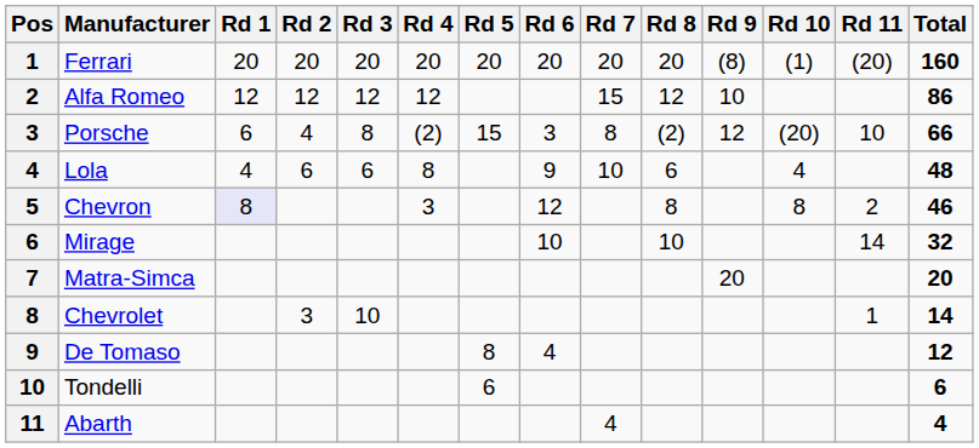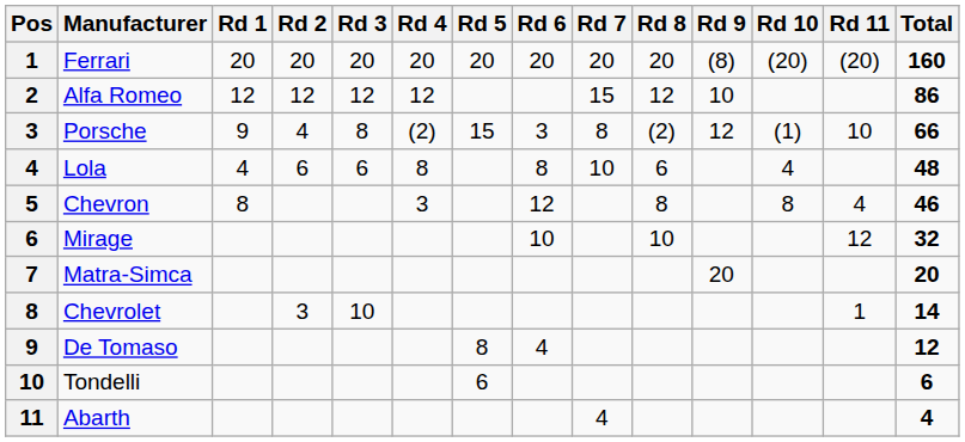 <table class="wikitable" style="font-size: 90%;">
 <tr>
 <th>Pos</th>
 <th>Manufacturer</th>
 <th>Rd 1</th>
 <th>Rd 2</th>
 <th>Rd 3</th>
 <th>Rd 4</th>
 <th>Rd 5</th>
 <th>Rd 6</th>
 <th>Rd 7</th>
 <th>Rd 8</th>
 <th>Rd 9</th>
 <th>Rd 10</th>
 <th>Rd 11</th>
 <th>Total</th>
 </tr>
 <tr>
 <th>1</th>
 <td> <a href='#'>Ferrari</a></td>
 <td align=center>20</td>
 <td align=center>20</td>
 <td align=center>20</td>
 <td align=center>20</td>
 <td align=center>20</td>
 <td align=center>20</td>
 <td align=center>20</td>
 <td align=center>20</td>
 <td align=center>(8)</td>
-<td align=center>(1)</td>
+<td align=center>(20)</td>
 <td align=center>(20)</td>
 <td align=center><strong>160</strong></td>
 </tr>
 <tr>
 <th>2</th>
 <td> <a href='#'>Alfa Romeo</a></td>
 <td align=center>12</td>
 <td align=center>12</td>
 <td align=center>12</td>
 <td align=center>12</td>
 <td></td>
 <td></td>
 <td align=center>15</td>
 <td align=center>12</td>
 <td align=center>10</td>
 <td></td>
 <td></td>
 <td align=center><strong>86</strong></td>
 </tr>
 <tr>
 <th>3</th>
 <td> <a href='#'>Porsche</a></td>
-<td align=center>6</td>
+<td align=center>9</td>
 <td align=center>4</td>
 <td align=center>8</td>
 <td align=center>(2)</td>
 <td align=center>15</td>
 <td align=center>3</td>
 <td align=center>8</td>
 <td align=center>(2)</td>
 <td align=center>12</td>
-<td align=center>(20)</td>
+<td align=center>(1)</td>
 <td align=center>10</td>
 <td align=center><strong>66</strong></td>
 </tr>
 <tr>
 <th>4</th>
 <td> <a href='#'>Lola</a></td>
 <td align=center>4</td>
 <td align=center>6</td>
 <td align=center>6</td>
 <td align=center>8</td>
 <td></td>
-<td align=center>9</td>
+<td align=center>8</td>
 <td align=center>10</td>
 <td align=center>6</td>
 <td></td>
 <td align=center>4</td>
 <td></td>
 <td align=center><strong>48</strong></td>
 </tr>
 <tr>
 <th>5</th>
 <td> <a href='#'>Chevron</a></td>
-<td align=center style="background: lavender;">8</td>
+<td align=center>8</td>
 <td></td>
 <td></td>
 <td align=center>3</td>
 <td></td>
 <td align=center>12</td>
 <td></td>
 <td align=center>8</td>
 <td></td>
 <td align=center>8</td>
-<td align=center>2</td>
+<td align=center>4</td>
 <td align=center><strong>46</strong></td>
 </tr>
 <tr>
 <th>6</th>
 <td> <a href='#'>Mirage</a></td>
 <td></td>
 <td></td>
 <td></td>
 <td></td>
 <td></td>
 <td align=center>10</td>
 <td></td>
 <td align=center>10</td>
 <td></td>
 <td></td>
-<td align=center>14</td>
+<td align=center>12</td>
 <td align=center><strong>32</strong></td>
 </tr>
 <tr>
 <th>7</th>
 <td> <a href='#'>Matra-Simca</a></td>
 <td></td>
 <td></td>
 <td></td>
 <td></td>
 <td></td>
 <td></td>
 <td></td>
 <td></td>
 <td align=center>20</td>
 <td></td>
 <td></td>
 <td align=center><strong>20</strong></td>
 </tr>
 <tr>
 <th>8</th>
 <td> <a href='#'>Chevrolet</a></td>
 <td></td>
 <td align=center>3</td>
 <td align=center>10</td>
 <td></td>
 <td></td>
 <td></td>
 <td></td>
 <td></td>
 <td></td>
 <td></td>
 <td align=center>1</td>
 <td align=center><strong>14</strong></td>
 </tr>
 <tr>
 <th>9</th>
 <td> <a href='#'>De Tomaso</a></td>
 <td></td>
 <td></td>
 <td></td>
 <td></td>
 <td align=center>8</td>
 <td align=center>4</td>
 <td></td>
 <td></td>
 <td></td>
 <td></td>
 <td></td>
 <td align=center><strong>12</strong></td>
 </tr>
 <tr>
 <th>10</th>
 <td> Tondelli</td>
 <td></td>
 <td></td>
 <td></td>
 <td></td>
 <td align=center>6</td>
 <td></td>
 <td></td>
 <td></td>
 <td></td>
 <td></td>
 <td></td>
 <td align=center><strong>6</strong></td>
 </tr>
 <tr>
 <th>11</th>
 <td> <a href='#'>Abarth</a></td>
 <td></td>
 <td></td>
 <td></td>
 <td></td>
 <td></td>
 <td></td>
 <td align=center>4</td>
 <td></td>
 <td></td>
 <td></td>
 <td></td>
 <td align=center><strong>4</strong></td>
 </tr>
 </table>
